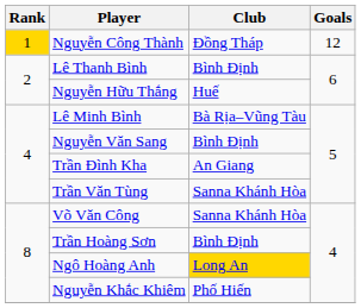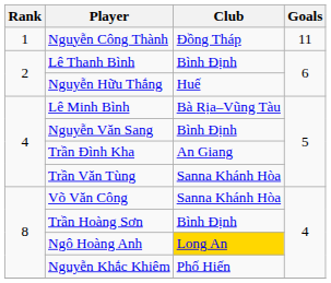 <table class="wikitable" style="text-align:center;">
 <tr>
 <th>Rank</th>
 <th>Player</th>
 <th>Club</th>
 <th>Goals</th>
 </tr>
 <tr>
-<td rowspan="1" style="background: gold;">1</td>
+<td rowspan="1">1</td>
 <td align="left"> <a href='#'>Nguyễn Công Thành</a></td>
 <td align="left"><a href='#'>Đồng Tháp</a></td>
-<td rowspan="1">12</td>
+<td rowspan="1">11</td>
 </tr>
 <tr>
 <td rowspan="2">2</td>
 <td align="left"> <a href='#'>Lê Thanh Bình</a></td>
 <td align="left"><a href='#'>Bình Định</a></td>
 <td rowspan="2">6</td>
 </tr>
 <tr>
 <td align="left"> <a href='#'>Nguyễn Hữu Thắng</a></td>
 <td align="left"><a href='#'>Huế</a></td>
 </tr>
 <tr>
 <td rowspan="4">4</td>
 <td align="left"> <a href='#'>Lê Minh Bình</a></td>
 <td align="left"><a href='#'>Bà Rịa–Vũng Tàu</a></td>
 <td rowspan="4">5</td>
 </tr>
 <tr>
 <td align="left"> <a href='#'>Nguyễn Văn Sang</a></td>
 <td align="left"><a href='#'>Bình Định</a></td>
 </tr>
 <tr>
 <td align="left"> <a href='#'>Trần Đình Kha</a></td>
 <td align="left"><a href='#'>An Giang</a></td>
 </tr>
 <tr>
 <td align="left"> <a href='#'>Trần Văn Tùng</a></td>
 <td align="left"><a href='#'>Sanna Khánh Hòa</a></td>
 </tr>
 <tr>
 <td rowspan="4">8</td>
 <td align="left"> <a href='#'>Võ Văn Công</a></td>
 <td align="left"><a href='#'>Sanna Khánh Hòa</a></td>
 <td rowspan="4">4</td>
 </tr>
 <tr>
 <td align="left"> <a href='#'>Trần Hoàng Sơn</a></td>
 <td align="left"><a href='#'>Bình Định</a></td>
 </tr>
 <tr>
 <td align="left"> <a href='#'>Ngô Hoàng Anh</a></td>
 <td align="left" style="background: gold;"><a href='#'>Long An</a></td>
 </tr>
 <tr>
 <td align="left"> <a href='#'>Nguyễn Khắc Khiêm</a></td>
 <td align="left"><a href='#'>Phố Hiến</a></td>
 </tr>
 <tr>
 </tr>
 </table>
